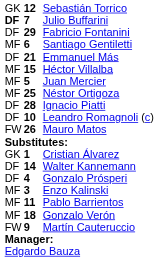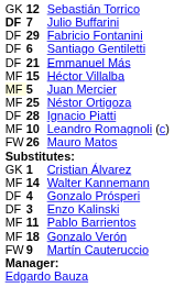 <table cellspacing="0" cellpadding="0" style="font-size:90%; margin:auto">
 <tr>
 <th width=25></th>
 <th width=25></th>
 </tr>
 <tr>
 <td>GK</td>
 <td><strong>12</strong></td>
 <td> <a href='#'>Sebastián Torrico</a></td>
 </tr>
 <tr>
 <td><strong>DF</strong></td>
 <td><strong>7</strong></td>
 <td> <a href='#'>Julio Buffarini</a></td>
 </tr>
 <tr>
 <td>DF</td>
 <td><strong>29</strong></td>
 <td> <a href='#'>Fabricio Fontanini</a></td>
 </tr>
 <tr>
-<td>MF</td>
+<td>DF</td>
 <td><strong>6</strong></td>
 <td> <a href='#'>Santiago Gentiletti</a></td>
 </tr>
 <tr>
 <td>DF</td>
 <td><strong>21</strong></td>
 <td> <a href='#'>Emmanuel Más</a></td>
 </tr>
 <tr>
 <td>MF</td>
 <td><strong>15</strong></td>
 <td> <a href='#'>Héctor Villalba</a></td>
 <td></td>
 <td></td>
 </tr>
 <tr>
-<td>MF</td>
+<td style="background: lightyellow;">MF</td>
 <td><strong>5</strong></td>
 <td> <a href='#'>Juan Mercier</a></td>
 </tr>
 <tr>
 <td>MF</td>
 <td><strong>25</strong></td>
 <td> <a href='#'>Néstor Ortigoza</a></td>
 <td></td>
 <td></td>
 </tr>
 <tr>
 <td>DF</td>
 <td><strong>28</strong></td>
 <td> <a href='#'>Ignacio Piatti</a></td>
 </tr>
 <tr>
-<td>DF</td>
+<td>MF</td>
 <td><strong>10</strong></td>
 <td> <a href='#'>Leandro Romagnoli</a> (<a href='#'>c</a>)</td>
 <td></td>
 <td></td>
 </tr>
 <tr>
 <td>FW</td>
 <td><strong>26</strong></td>
 <td> <a href='#'>Mauro Matos</a></td>
 </tr>
 <tr>
 <td colspan=3><strong>Substitutes:</strong></td>
 </tr>
 <tr>
 <td>GK</td>
 <td><strong>1</strong></td>
 <td> <a href='#'>Cristian Álvarez</a></td>
 </tr>
 <tr>
-<td>DF</td>
+<td>MF</td>
 <td><strong>14</strong></td>
 <td> <a href='#'>Walter Kannemann</a></td>
 </tr>
 <tr>
 <td>DF</td>
 <td><strong>4</strong></td>
 <td> <a href='#'>Gonzalo Prósperi</a></td>
 </tr>
 <tr>
-<td>MF</td>
+<td>DF</td>
 <td><strong>3</strong></td>
 <td> <a href='#'>Enzo Kalinski</a></td>
 <td></td>
 <td></td>
 </tr>
 <tr>
 <td>MF</td>
 <td><strong>11</strong></td>
 <td> <a href='#'>Pablo Barrientos</a></td>
 <td></td>
 <td></td>
 </tr>
 <tr>
 <td>MF</td>
 <td><strong>18</strong></td>
 <td> <a href='#'>Gonzalo Verón</a></td>
 <td></td>
 <td></td>
 </tr>
 <tr>
 <td>FW</td>
 <td><strong>9</strong></td>
 <td> <a href='#'>Martín Cauteruccio</a></td>
 </tr>
 <tr>
 <td colspan=3><strong>Manager:</strong></td>
 </tr>
 <tr>
 <td colspan=4> <a href='#'>Edgardo Bauza</a></td>
 </tr>
 </table>
